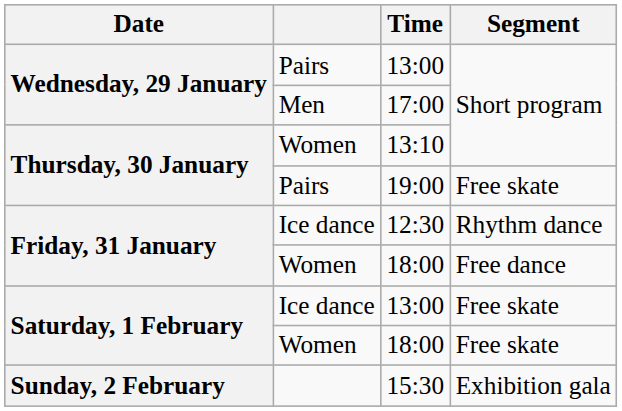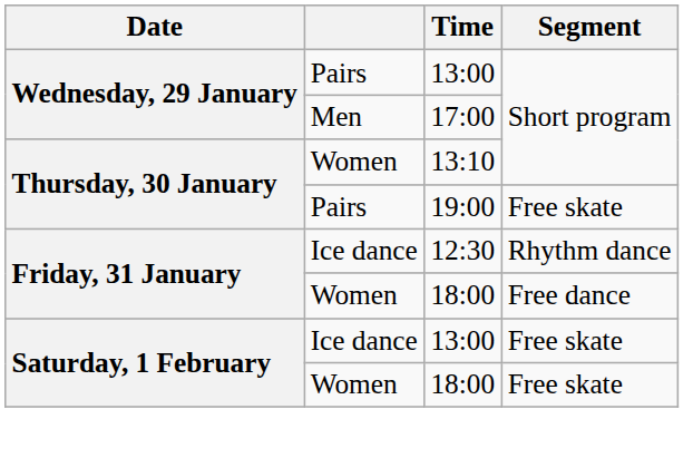 <table class="wikitable unsortable" style="text-align:left;">
 <tr>
 <th scope="col">Date</th>
 <th scope="col"></th>
 <th scope="col">Time</th>
 <th scope="col">Segment</th>
 </tr>
 <tr>
 <th scope="row" style="text-align:left" rowspan="2">Wednesday, 29 January</th>
 <td>Pairs</td>
 <td>13:00</td>
 <td rowspan="3">Short program</td>
 </tr>
 <tr>
 <td>Men</td>
 <td>17:00</td>
 </tr>
 <tr>
 <th scope="row" style="text-align:left" rowspan="2">Thursday, 30 January</th>
 <td>Women</td>
 <td>13:10</td>
 </tr>
 <tr>
 <td>Pairs</td>
 <td>19:00</td>
 <td>Free skate</td>
 </tr>
 <tr>
 <th scope="row" style="text-align:left" rowspan="2">Friday, 31 January</th>
 <td>Ice dance</td>
 <td>12:30</td>
 <td>Rhythm dance</td>
 </tr>
 <tr>
 <td>Women</td>
 <td>18:00</td>
 <td>Free dance</td>
 </tr>
 <tr>
 <th scope="row" style="text-align:left" rowspan="2">Saturday, 1 February</th>
 <td>Ice dance</td>
 <td>13:00</td>
 <td>Free skate</td>
 </tr>
 <tr>
 <td>Women</td>
 <td>18:00</td>
 <td>Free skate</td>
 </tr>
-<tr>
-<th scope="row" style="text-align:left">Sunday, 2 February</th>
-<td></td>
-<td>15:30</td>
-<td>Exhibition gala</td>
-</tr>
 </table>
